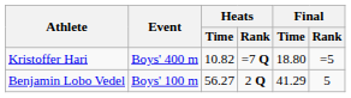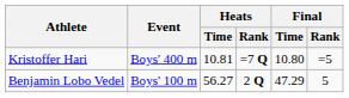 <table class="wikitable" style="font-size:90%; text-align:center;">
 <tr>
 <th rowspan=2>Athlete</th>
 <th rowspan=2>Event</th>
 <th colspan=2>Heats</th>
 <th colspan=2>Final</th>
 </tr>
 <tr style="font-size:95%">
 <th>Time</th>
 <th>Rank</th>
 <th>Time</th>
 <th>Rank</th>
 </tr>
 <tr>
 <td align=left><a href='#'>Kristoffer Hari</a></td>
 <td align=left><a href='#'>Boys' 400 m</a></td>
-<td>10.82</td>
+<td>10.81</td>
 <td>=7 <strong>Q</strong></td>
-<td>18.80</td>
+<td>10.80</td>
 <td>=5</td>
 </tr>
 <tr>
 <td align=left><a href='#'>Benjamin Lobo Vedel</a></td>
 <td align=left><a href='#'>Boys' 100 m</a></td>
 <td>56.27</td>
 <td>2 <strong>Q</strong></td>
-<td>41.29</td>
+<td>47.29</td>
 <td>5</td>
 </tr>
 </table>
